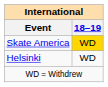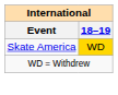 <table class="wikitable" style="text-align:center">
 <tr>
 <th colspan="2" style="background-color: #ffdead; " align="center">International</th>
 </tr>
 <tr>
 <th>Event</th>
 <th><a href='#'>18–19</a></th>
 </tr>
 <tr>
 <td align=left> <a href='#'>Skate America</a></td>
 <td style="background: gold;">WD</td>
 </tr>
 <tr>
-<td align=left> <a href='#'>Helsinki</a></td>
-<td>WD</td>
-</tr>
-<tr>
 <td colspan=2 align=center><small> WD = Withdrew </small></td>
 </tr>
 </table>
